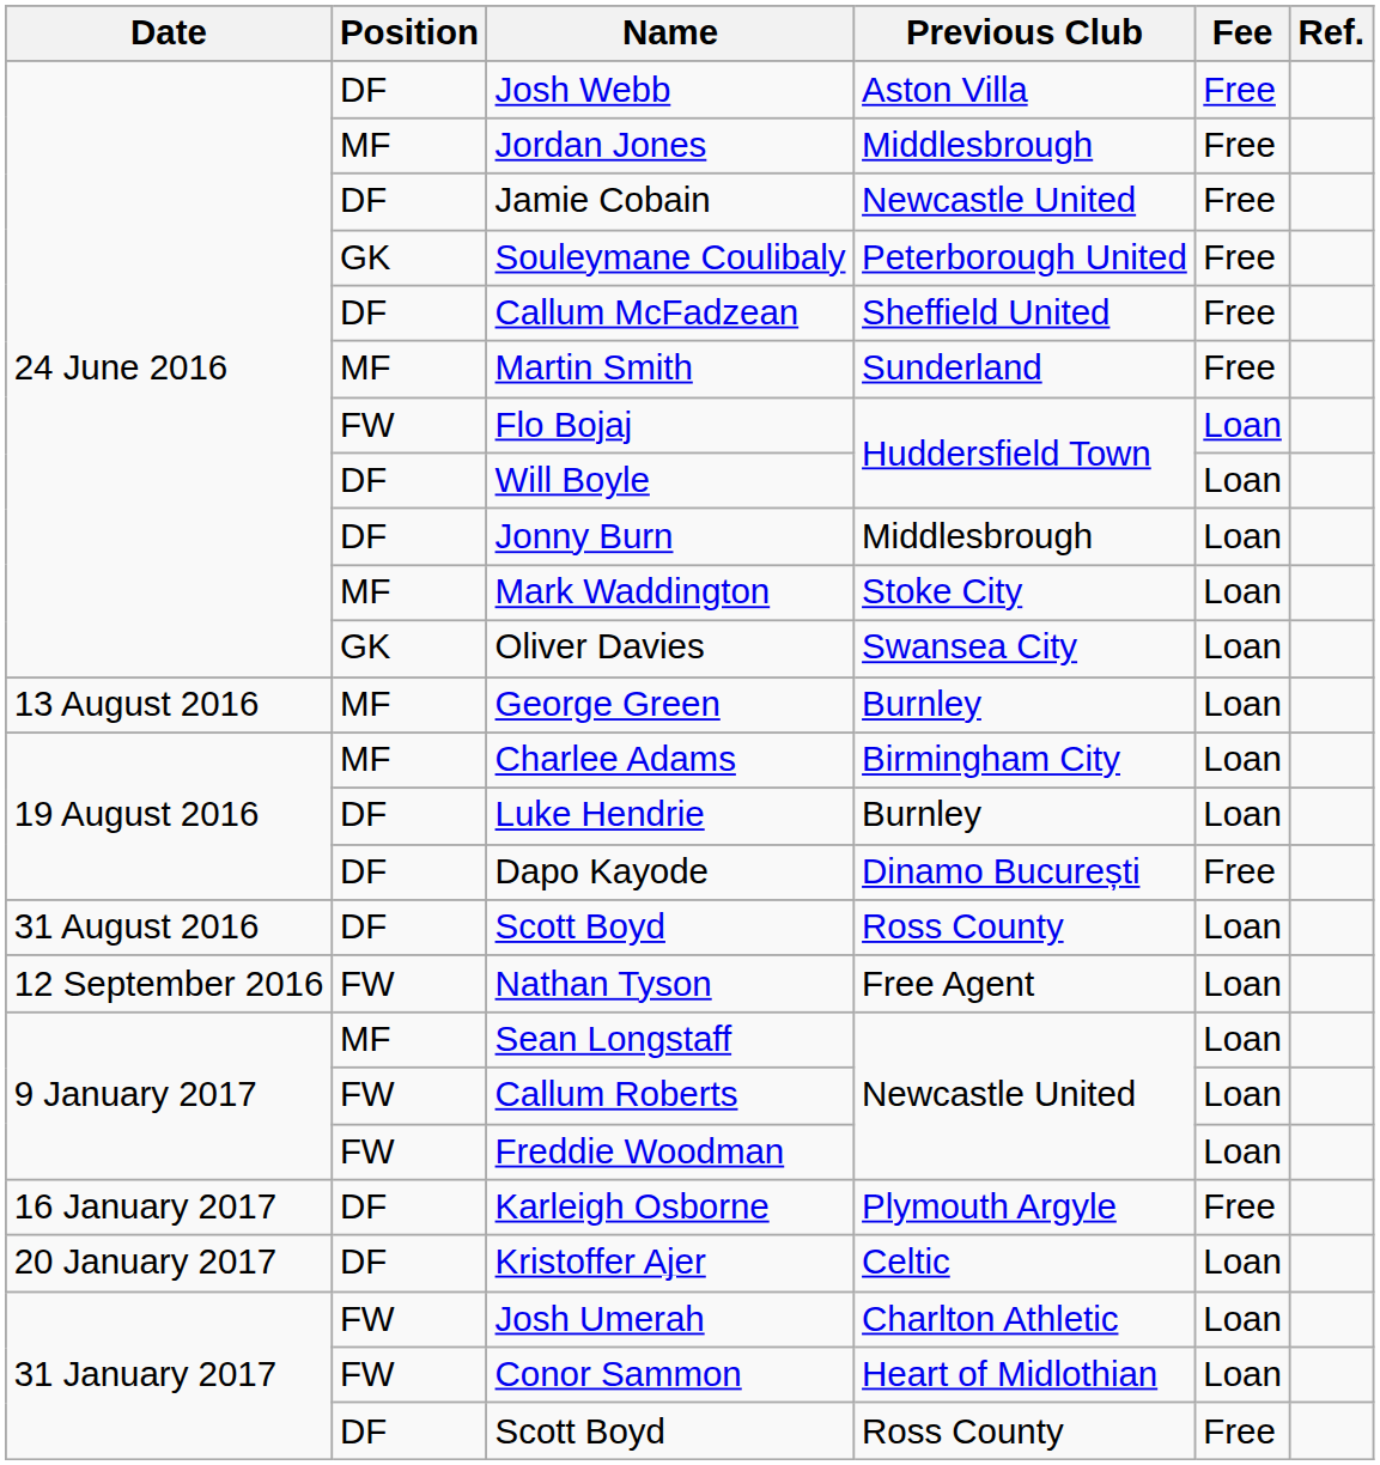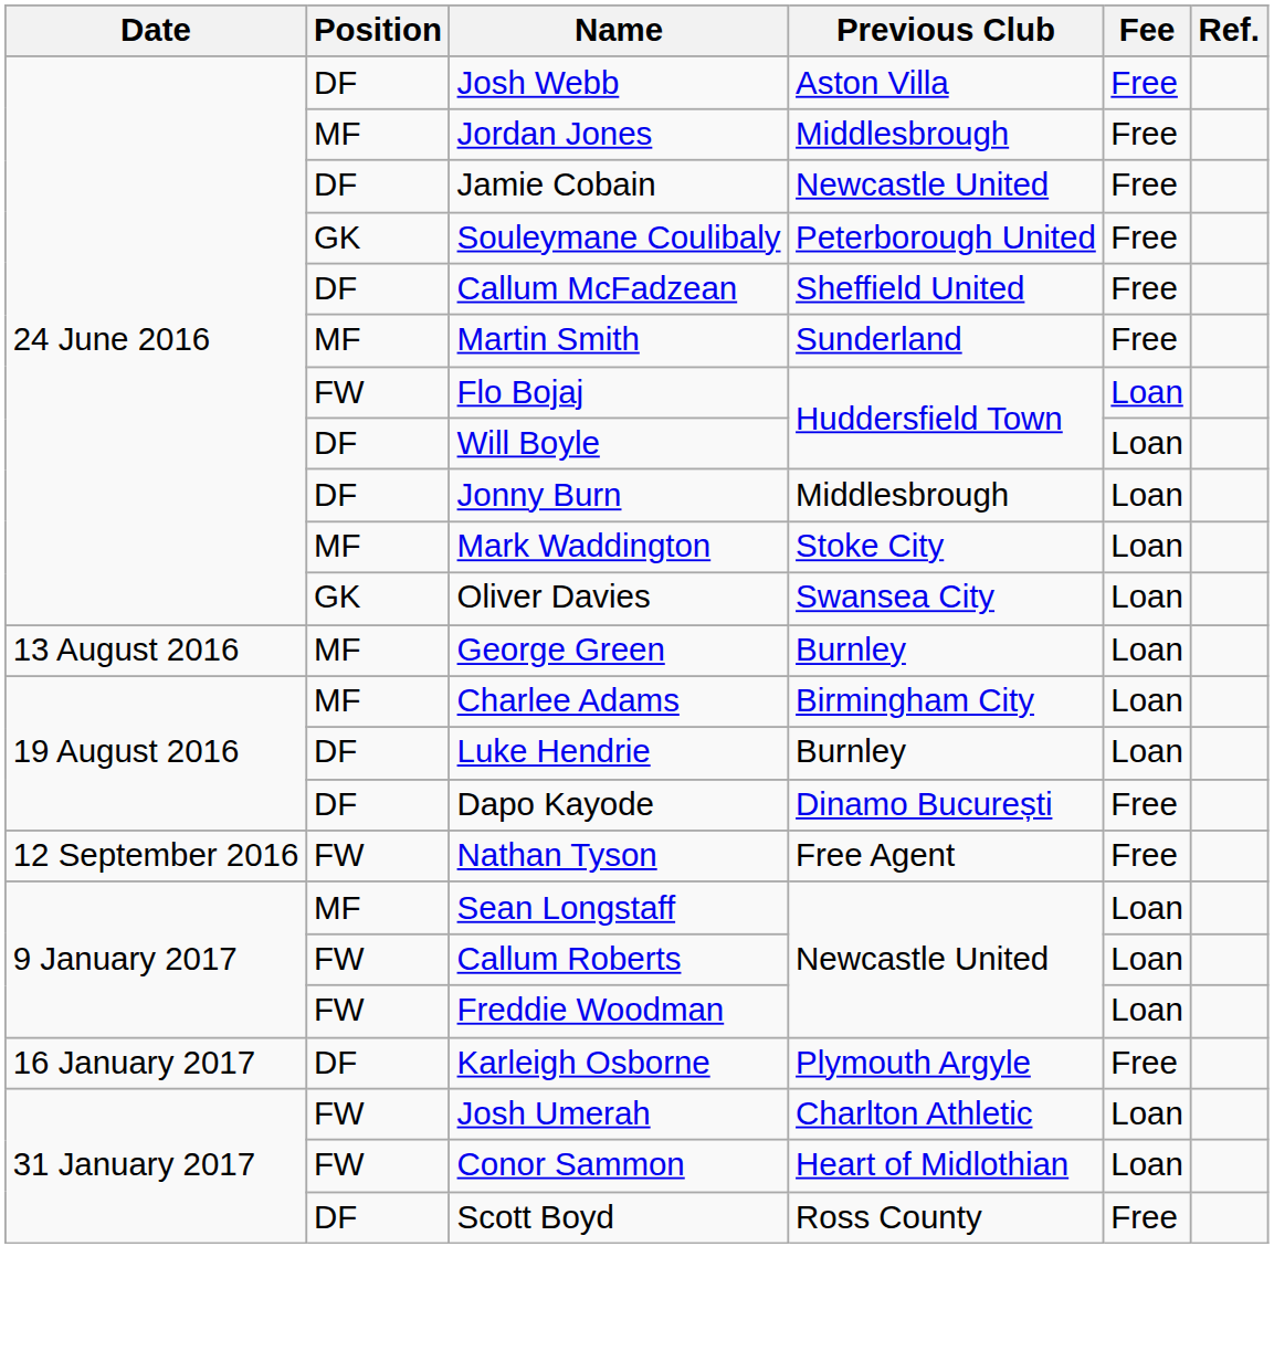 <table class="wikitable">
 <tr>
 <th>Date</th>
 <th>Position</th>
 <th>Name</th>
 <th>Previous Club</th>
 <th>Fee</th>
 <th>Ref.</th>
 </tr>
 <tr>
 <td rowspan="11">24 June 2016</td>
 <td>DF</td>
 <td> <a href='#'>Josh Webb</a></td>
 <td> <a href='#'>Aston Villa</a></td>
 <td><a href='#'>Free</a></td>
 <td></td>
 </tr>
 <tr>
 <td>MF</td>
 <td> <a href='#'>Jordan Jones</a></td>
 <td> <a href='#'>Middlesbrough</a></td>
 <td>Free</td>
 <td></td>
 </tr>
 <tr>
 <td>DF</td>
 <td> Jamie Cobain</td>
 <td> <a href='#'>Newcastle United</a></td>
 <td>Free</td>
 <td></td>
 </tr>
 <tr>
 <td>GK</td>
 <td> <a href='#'>Souleymane Coulibaly</a></td>
 <td> <a href='#'>Peterborough United</a></td>
 <td>Free</td>
 <td></td>
 </tr>
 <tr>
 <td>DF</td>
 <td><a href='#'>Callum McFadzean</a></td>
 <td> <a href='#'>Sheffield United</a></td>
 <td>Free</td>
 <td></td>
 </tr>
 <tr>
 <td>MF</td>
 <td> <a href='#'>Martin Smith</a></td>
 <td> <a href='#'>Sunderland</a></td>
 <td>Free</td>
 <td></td>
 </tr>
 <tr>
 <td>FW</td>
 <td> <a href='#'>Flo Bojaj</a></td>
 <td rowspan=2> <a href='#'>Huddersfield Town</a></td>
 <td><a href='#'>Loan</a></td>
 <td></td>
 </tr>
 <tr>
 <td>DF</td>
 <td> <a href='#'>Will Boyle</a></td>
 <td>Loan</td>
 <td></td>
 </tr>
 <tr>
 <td>DF</td>
 <td> <a href='#'>Jonny Burn</a></td>
 <td> Middlesbrough</td>
 <td>Loan</td>
 <td></td>
 </tr>
 <tr>
 <td>MF</td>
 <td> <a href='#'>Mark Waddington</a></td>
 <td> <a href='#'>Stoke City</a></td>
 <td>Loan</td>
 <td></td>
 </tr>
 <tr>
 <td>GK</td>
 <td> Oliver Davies</td>
 <td> <a href='#'>Swansea City</a></td>
 <td>Loan</td>
 <td></td>
 </tr>
 <tr>
 <td>13 August 2016</td>
 <td>MF</td>
 <td> <a href='#'>George Green</a></td>
 <td> <a href='#'>Burnley</a></td>
 <td>Loan</td>
 <td></td>
 </tr>
 <tr>
 <td rowspan="3">19 August 2016</td>
 <td>MF</td>
 <td> <a href='#'>Charlee Adams</a></td>
 <td> <a href='#'>Birmingham City</a></td>
 <td>Loan</td>
 <td></td>
 </tr>
 <tr>
 <td>DF</td>
 <td> <a href='#'>Luke Hendrie</a></td>
 <td> Burnley</td>
 <td>Loan</td>
 <td></td>
 </tr>
 <tr>
 <td>DF</td>
 <td> Dapo Kayode</td>
 <td> <a href='#'>Dinamo București</a></td>
 <td>Free</td>
 <td></td>
 </tr>
 <tr>
-<td>31 August 2016</td>
-<td>DF</td>
-<td><a href='#'>Scott Boyd</a></td>
-<td><a href='#'>Ross County</a></td>
-<td>Loan</td>
-<td></td>
-</tr>
-<tr>
 <td>12 September 2016</td>
 <td>FW</td>
 <td> <a href='#'>Nathan Tyson</a></td>
 <td>Free Agent</td>
-<td>Loan</td>
+<td>Free</td>
 <td></td>
 </tr>
 <tr>
 <td rowspan="3">9 January 2017</td>
 <td>MF</td>
 <td> <a href='#'>Sean Longstaff</a></td>
 <td rowspan=3> Newcastle United</td>
 <td>Loan</td>
 <td></td>
 </tr>
 <tr>
 <td>FW</td>
 <td> <a href='#'>Callum Roberts</a></td>
 <td>Loan</td>
 <td></td>
 </tr>
 <tr>
 <td>FW</td>
 <td> <a href='#'>Freddie Woodman</a></td>
 <td>Loan</td>
 <td></td>
 </tr>
 <tr>
 <td>16 January 2017</td>
 <td>DF</td>
 <td> <a href='#'>Karleigh Osborne</a></td>
 <td> <a href='#'>Plymouth Argyle</a></td>
 <td>Free</td>
 <td></td>
 </tr>
 <tr>
-<td>20 January 2017</td>
-<td>DF</td>
-<td> <a href='#'>Kristoffer Ajer</a></td>
-<td><a href='#'>Celtic</a></td>
-<td>Loan</td>
-<td></td>
-</tr>
-<tr>
 <td rowspan="3">31 January 2017</td>
 <td>FW</td>
 <td> <a href='#'>Josh Umerah</a></td>
 <td> <a href='#'>Charlton Athletic</a></td>
 <td>Loan</td>
 <td></td>
 </tr>
 <tr>
 <td>FW</td>
 <td> <a href='#'>Conor Sammon</a></td>
 <td><a href='#'>Heart of Midlothian</a></td>
 <td>Loan</td>
 <td></td>
 </tr>
 <tr>
 <td>DF</td>
 <td>Scott Boyd</td>
 <td>Ross County</td>
 <td>Free</td>
 <td></td>
 </tr>
 </table>
